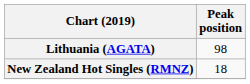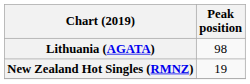 <table class="wikitable sortable plainrowheaders" style="text-align:center">
 <tr>
 <th scope="col">Chart (2019)</th>
 <th scope="col">Peak<br>position</th>
 </tr>
 <tr>
 <th scope="row">Lithuania (<a href='#'>AGATA</a>)</th>
 <td>98</td>
 </tr>
 <tr>
 <th scope="row">New Zealand Hot Singles (<a href='#'>RMNZ</a>)</th>
-<td>18</td>
+<td>19</td>
 </tr>
 <tr>
 </tr>
 </table>
